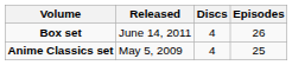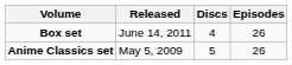 <table class="wikitable">
 <tr>
 <th>Volume</th>
 <th>Released</th>
 <th>Discs</th>
 <th>Episodes</th>
 </tr>
 <tr>
 <td align=center><strong>Box set</strong></td>
 <td>June 14, 2011</td>
 <td align=center>4</td>
 <td align=center>26</td>
 </tr>
 <tr>
 <td align=center><strong>Anime Classics set</strong></td>
 <td>May 5, 2009</td>
-<td align=center>4</td>
-<td align=center>25</td>
+<td align=center>5</td>
+<td align=center>26</td>
 </tr>
 </table>
